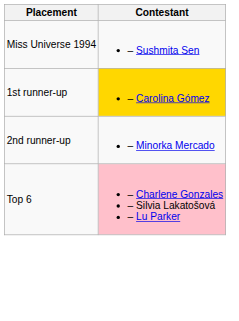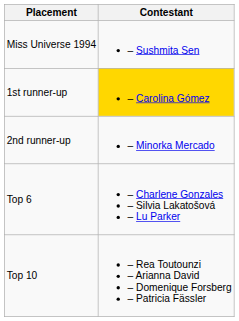 <table class="wikitable sortable" style="font-size:95%;">
 <tr>
 <th>Placement</th>
 <th>Contestant</th>
 </tr>
 <tr>
 <td>Miss Universe 1994</td>
 <td><br><ul><li> – <a href='#'>Sushmita Sen</a></li></ul></td>
 </tr>
 <tr>
 <td>1st runner-up</td>
 <td style="background: gold;"><br><ul><li> – <a href='#'>Carolina Gómez</a></li></ul></td>
 </tr>
 <tr>
 <td>2nd runner-up</td>
 <td><br><ul><li> – <a href='#'>Minorka Mercado</a></li></ul></td>
 </tr>
 <tr>
 <td>Top 6</td>
-<td style="background: pink;"><br><ul><li> –  <a href='#'>Charlene Gonzales</a></li><li> – Silvia Lakatošová</li><li> – <a href='#'>Lu Parker</a></li></ul></td>
+<td><br><ul><li> –  <a href='#'>Charlene Gonzales</a></li><li> – Silvia Lakatošová</li><li> – <a href='#'>Lu Parker</a></li></ul></td>
+</tr>
+<tr>
+<td>Top 10</td>
+<td><br><ul><li> – Rea Toutounzi</li><li> – Arianna David</li><li> – Domenique Forsberg</li><li> – Patricia Fässler</li></ul></td>
 </tr>
 </table>
